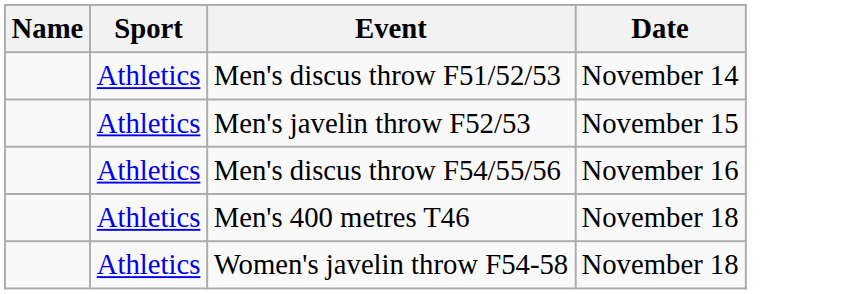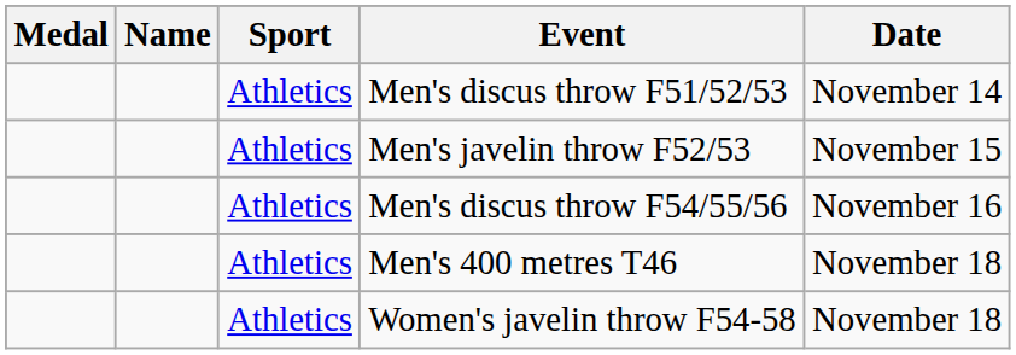 <table class="wikitable sortable" border="1" style="font-size:95%">
 <tr>
+<th>Medal</th>
 <th>Name</th>
 <th>Sport</th>
 <th>Event</th>
 <th>Date</th>
 </tr>
 <tr>
 <td></td>
+<td></td>
 <td><a href='#'>Athletics</a></td>
 <td>Men's discus throw F51/52/53</td>
 <td>November 14</td>
 </tr>
 <tr>
+<td></td>
 <td></td>
 <td><a href='#'>Athletics</a></td>
 <td>Men's javelin throw F52/53</td>
 <td>November 15</td>
 </tr>
 <tr>
 <td></td>
+<td></td>
 <td><a href='#'>Athletics</a></td>
 <td>Men's discus throw F54/55/56</td>
 <td>November 16</td>
 </tr>
 <tr>
+<td></td>
 <td></td>
 <td><a href='#'>Athletics</a></td>
 <td>Men's 400 metres T46</td>
 <td>November 18</td>
 </tr>
 <tr>
 <td></td>
+<td></td>
 <td><a href='#'>Athletics</a></td>
 <td>Women's javelin throw F54-58</td>
 <td>November 18</td>
 </tr>
 </table>
